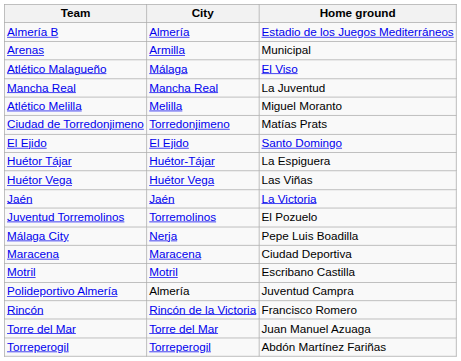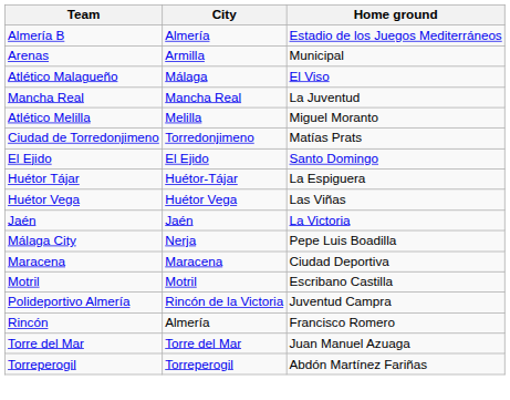 <table class="wikitable sortable">
 <tr>
 <th>Team</th>
 <th>City</th>
 <th>Home ground</th>
 </tr>
 <tr>
 <td><a href='#'>Almería B</a></td>
 <td><a href='#'>Almería</a></td>
 <td><a href='#'>Estadio de los Juegos Mediterráneos</a></td>
 </tr>
 <tr>
 <td><a href='#'>Arenas</a></td>
 <td><a href='#'>Armilla</a></td>
 <td>Municipal</td>
 </tr>
 <tr>
 <td><a href='#'>Atlético Malagueño</a></td>
 <td><a href='#'>Málaga</a></td>
 <td><a href='#'>El Viso</a></td>
 </tr>
 <tr>
 <td><a href='#'>Mancha Real</a></td>
 <td><a href='#'>Mancha Real</a></td>
 <td>La Juventud</td>
 </tr>
 <tr>
 <td><a href='#'>Atlético Melilla</a></td>
 <td><a href='#'>Melilla</a></td>
 <td>Miguel Moranto</td>
 </tr>
 <tr>
 <td><a href='#'>Ciudad de Torredonjimeno</a></td>
 <td><a href='#'>Torredonjimeno</a></td>
 <td>Matías Prats</td>
 </tr>
 <tr>
 <td><a href='#'>El Ejido</a></td>
 <td><a href='#'>El Ejido</a></td>
 <td><a href='#'>Santo Domingo</a></td>
 </tr>
 <tr>
 <td><a href='#'>Huétor Tájar</a></td>
 <td><a href='#'>Huétor-Tájar</a></td>
 <td>La Espiguera</td>
 </tr>
 <tr>
 <td><a href='#'>Huétor Vega</a></td>
 <td><a href='#'>Huétor Vega</a></td>
 <td>Las Viñas</td>
 </tr>
 <tr>
 <td><a href='#'>Jaén</a></td>
 <td><a href='#'>Jaén</a></td>
 <td><a href='#'>La Victoria</a></td>
 </tr>
 <tr>
-<td><a href='#'>Juventud Torremolinos</a></td>
-<td><a href='#'>Torremolinos</a></td>
-<td>El Pozuelo</td>
-</tr>
-<tr>
 <td><a href='#'>Málaga City</a></td>
 <td><a href='#'>Nerja</a></td>
 <td>Pepe Luis Boadilla</td>
 </tr>
 <tr>
 <td><a href='#'>Maracena</a></td>
 <td><a href='#'>Maracena</a></td>
 <td>Ciudad Deportiva</td>
 </tr>
 <tr>
 <td><a href='#'>Motril</a></td>
 <td><a href='#'>Motril</a></td>
 <td>Escribano Castilla</td>
 </tr>
 <tr>
 <td><a href='#'>Polideportivo Almería</a></td>
-<td>Almería</td>
+<td><a href='#'>Rincón de la Victoria</a></td>
 <td>Juventud Campra</td>
 </tr>
 <tr>
 <td><a href='#'>Rincón</a></td>
-<td><a href='#'>Rincón de la Victoria</a></td>
+<td>Almería</td>
 <td>Francisco Romero</td>
 </tr>
 <tr>
 <td><a href='#'>Torre del Mar</a></td>
 <td><a href='#'>Torre del Mar</a></td>
 <td>Juan Manuel Azuaga</td>
 </tr>
 <tr>
 <td><a href='#'>Torreperogil</a></td>
 <td><a href='#'>Torreperogil</a></td>
 <td>Abdón Martínez Fariñas</td>
 </tr>
 </table>
